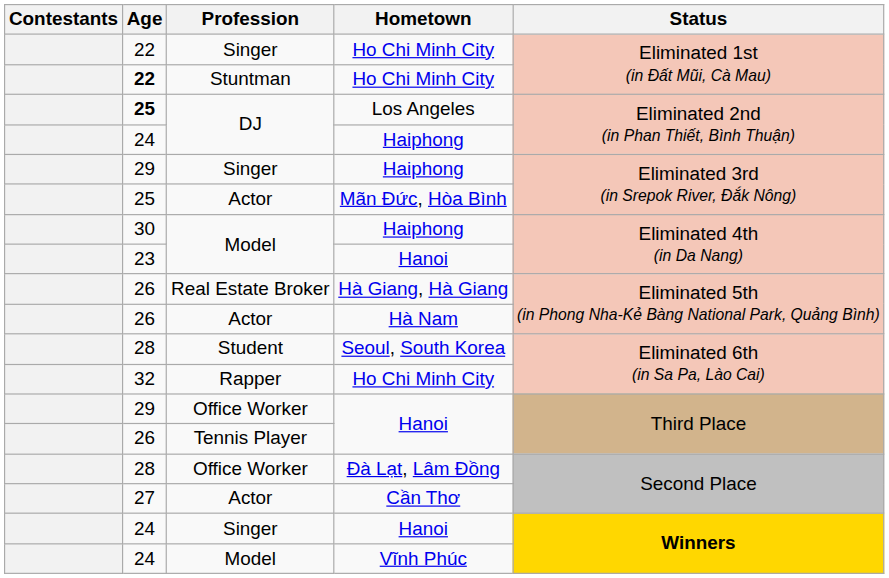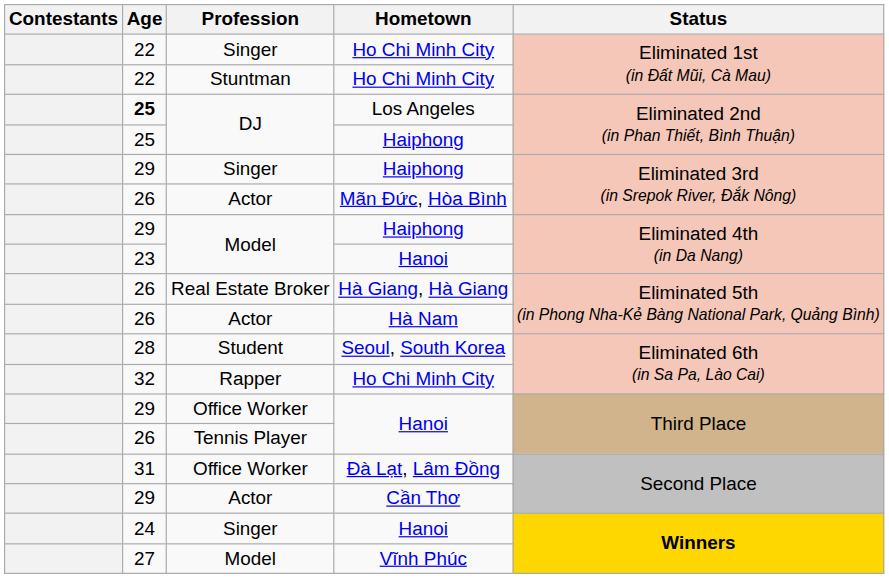 <table class="wikitable sortable" style="text-align:center;">
 <tr>
 <th scope="col">Contestants</th>
 <th scope="col">Age</th>
 <th class="unsortable" scope="col">Profession</th>
 <th scope="col" class="unsortable">Hometown</th>
 <th scope="col">Status</th>
 </tr>
 <tr>
 <th scope="row"></th>
 <td>22</td>
 <td>Singer</td>
 <td><a href='#'>Ho Chi Minh City</a></td>
 <td rowspan="2" bgcolor="f4c7b8">Eliminated 1st<br><small><em>(in Đất Mũi, Cà Mau)</em></small></td>
 </tr>
 <tr>
 <th scope="row"></th>
-<td><strong>22</strong></td>
+<td>22</td>
 <td>Stuntman</td>
 <td><a href='#'>Ho Chi Minh City</a></td>
 </tr>
 <tr>
 <th scope="row"></th>
 <td><strong>25</strong></td>
 <td rowspan="2">DJ</td>
 <td>Los Angeles</td>
 <td rowspan="2" bgcolor="f4c7b8">Eliminated 2nd<br><small><em>(in Phan Thiết, Bình Thuận)</em></small></td>
 </tr>
 <tr>
 <th scope="row"></th>
-<td>24</td>
+<td>25</td>
 <td><a href='#'>Haiphong</a></td>
 </tr>
 <tr>
 <th scope="row"></th>
 <td>29</td>
 <td>Singer</td>
 <td><a href='#'>Haiphong</a></td>
 <td rowspan="2" bgcolor="f4c7b8">Eliminated 3rd<br><small><em>(in Srepok River, Đắk Nông)</em></small></td>
 </tr>
 <tr>
 <th scope="row"></th>
-<td>25</td>
+<td>26</td>
 <td>Actor</td>
 <td><a href='#'>Mãn Đức</a>, <a href='#'>Hòa Bình</a></td>
 </tr>
 <tr>
 <th scope="row"></th>
-<td>30</td>
+<td>29</td>
 <td rowspan="2">Model</td>
 <td><a href='#'>Haiphong</a></td>
 <td rowspan="2" bgcolor="f4c7b8">Eliminated 4th<br><small><em>(in Da Nang)</em></small></td>
 </tr>
 <tr>
 <th scope="row"></th>
 <td>23</td>
 <td><a href='#'>Hanoi</a></td>
 </tr>
 <tr>
 <th scope="row"></th>
 <td>26</td>
 <td>Real Estate Broker</td>
 <td><a href='#'>Hà Giang</a>, <a href='#'>Hà Giang</a></td>
 <td rowspan="2" bgcolor="f4c7b8">Eliminated 5th<br><small><em>(in Phong Nha-Kẻ Bàng National Park, Quảng Bình)</em></small></td>
 </tr>
 <tr>
 <th scope="row"></th>
 <td>26</td>
 <td>Actor</td>
 <td><a href='#'>Hà Nam</a></td>
 </tr>
 <tr>
 <th scope="row"></th>
 <td>28</td>
 <td>Student</td>
 <td><a href='#'>Seoul</a>, <a href='#'>South Korea</a></td>
 <td rowspan="2" bgcolor="f4c7b8">Eliminated 6th<br><small><em>(in Sa Pa, Lào Cai)</em></small></td>
 </tr>
 <tr>
 <th scope="row"></th>
 <td>32</td>
 <td>Rapper</td>
 <td><a href='#'>Ho Chi Minh City</a></td>
 </tr>
 <tr>
 <th scope="row"></th>
 <td>29</td>
 <td>Office Worker</td>
 <td rowspan="2"><a href='#'>Hanoi</a></td>
 <td rowspan="2" bgcolor="tan">Third Place</td>
 </tr>
 <tr>
 <th scope="row"></th>
 <td>26</td>
 <td>Tennis Player</td>
 </tr>
 <tr>
 <th scope="row"></th>
-<td>28</td>
+<td>31</td>
 <td>Office Worker</td>
 <td><a href='#'>Đà Lạt</a>, <a href='#'>Lâm Đồng</a></td>
 <td rowspan="2" bgcolor="silver">Second Place</td>
 </tr>
 <tr>
 <th scope="row"></th>
-<td>27</td>
+<td>29</td>
 <td>Actor</td>
 <td><a href='#'>Cần Thơ</a></td>
 </tr>
 <tr>
 <th scope="row"></th>
 <td>24</td>
 <td>Singer</td>
 <td><a href='#'>Hanoi</a></td>
 <td rowspan="2" bgcolor="gold"><strong>Winners</strong></td>
 </tr>
 <tr>
 <th scope="row"></th>
-<td>24</td>
+<td>27</td>
 <td>Model</td>
 <td><a href='#'>Vĩnh Phúc</a></td>
 </tr>
 </table>
